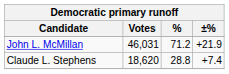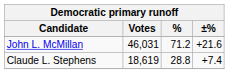 <table class="wikitable" align="left" style="margin: 1em 1em 1em 0; font-size: 95%;">
 <tr>
 <th colspan="4">Democratic primary runoff</th>
 </tr>
 <tr>
 <th colspan="1" style="width: 170px">Candidate</th>
 <th style="width: 50px">Votes</th>
 <th style="width: 40px">%</th>
 <th style="width: 40px">±%</th>
 </tr>
 <tr>
 </tr>
 <tr>
 <td><a href='#'>John L. McMillan</a></td>
 <td align="right">46,031</td>
 <td align="right">71.2</td>
-<td align="right">+21.9</td>
+<td align="right">+21.6</td>
 </tr>
 <tr>
 <td>Claude L. Stephens</td>
-<td align="right">18,620</td>
+<td align="right">18,619</td>
 <td align="right">28.8</td>
 <td align="right">+7.4</td>
 </tr>
 <tr>
 </tr>
 </table>
